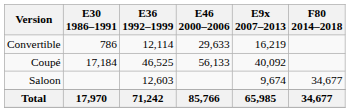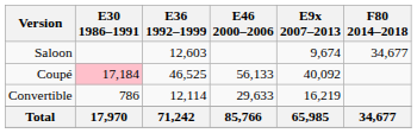 <table class="wikitable" style="text-align:right;">
 <tr>
 <th>Version</th>
 <th>E30<br>1986–1991</th>
 <th>E36<br>1992–1999</th>
 <th>E46<br>2000–2006</th>
 <th>E9x<br>2007–2013</th>
 <th>F80<br>2014–2018</th>
 </tr>
 <tr>
+<td>Saloon</td>
+<td></td>
+<td>12,603</td>
+<td></td>
+<td>9,674</td>
+<td>34,677</td>
+</tr>
+<tr>
+<td>Coupé</td>
+<td style="background: pink;">17,184</td>
+<td>46,525</td>
+<td>56,133 </td>
+<td>40,092 </td>
+<td></td>
+</tr>
+<tr>
 <td>Convertible</td>
 <td>786</td>
 <td>12,114</td>
 <td>29,633 </td>
 <td>16,219 </td>
 <td></td>
-</tr>
-<tr>
-<td>Coupé</td>
-<td>17,184</td>
-<td>46,525</td>
-<td>56,133 </td>
-<td>40,092 </td>
-<td></td>
-</tr>
-<tr>
-<td>Saloon</td>
-<td></td>
-<td>12,603</td>
-<td></td>
-<td>9,674</td>
-<td>34,677</td>
 </tr>
 <tr>
 </tr>
 <tr>
 <th>Total</th>
 <th>17,970</th>
 <th>71,242 </th>
 <th>85,766</th>
 <th>65,985</th>
 <th>34,677</th>
 </tr>
 <tr>
 </tr>
 </table>
